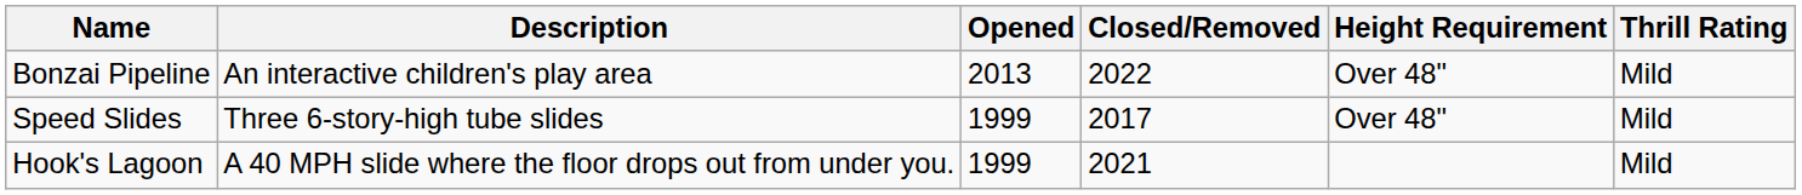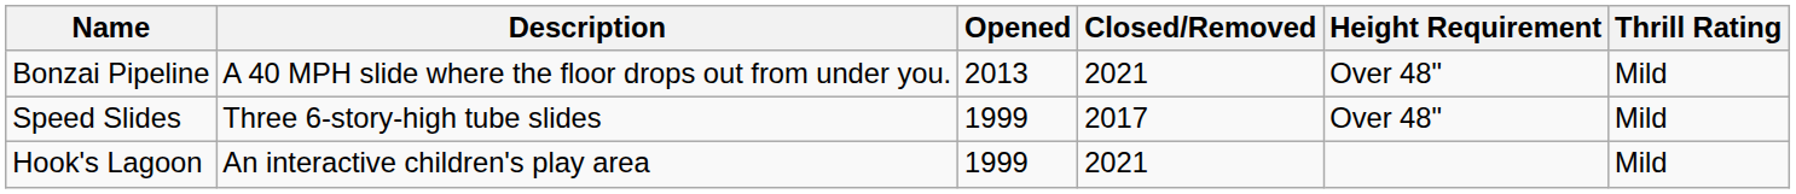 <table class="wikitable sortable">
 <tr>
 <th>Name</th>
 <th>Description</th>
 <th>Opened</th>
 <th>Closed/Removed</th>
 <th>Height Requirement</th>
 <th>Thrill Rating</th>
 </tr>
 <tr>
 <td>Bonzai Pipeline</td>
-<td>An interactive children's play area</td>
+<td>A 40 MPH slide where the floor drops out from under you.</td>
 <td>2013</td>
-<td>2022</td>
+<td>2021</td>
 <td>Over 48"</td>
 <td>Mild</td>
 </tr>
 <tr>
 <td>Speed Slides</td>
 <td>Three 6-story-high tube slides</td>
 <td>1999</td>
 <td>2017</td>
 <td>Over 48"</td>
 <td>Mild</td>
 </tr>
 <tr>
 <td>Hook's Lagoon</td>
-<td>A 40 MPH slide where the floor drops out from under you.</td>
+<td>An interactive children's play area</td>
 <td>1999</td>
 <td>2021</td>
 <td></td>
 <td>Mild</td>
 </tr>
 </table>
